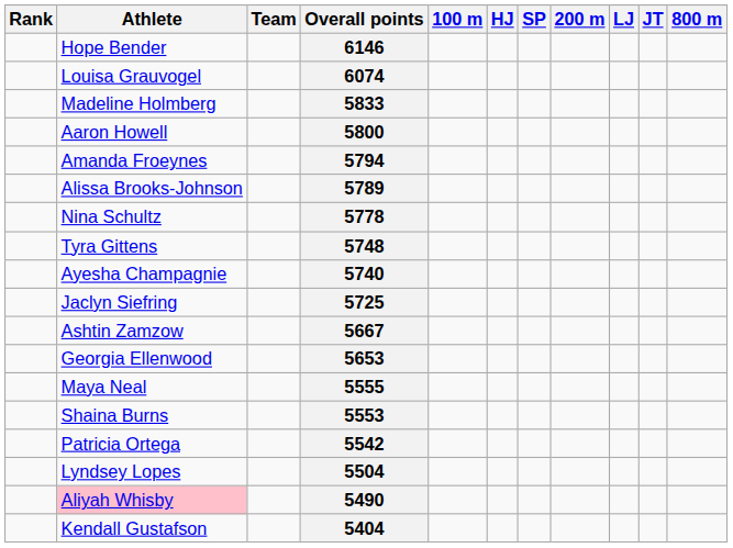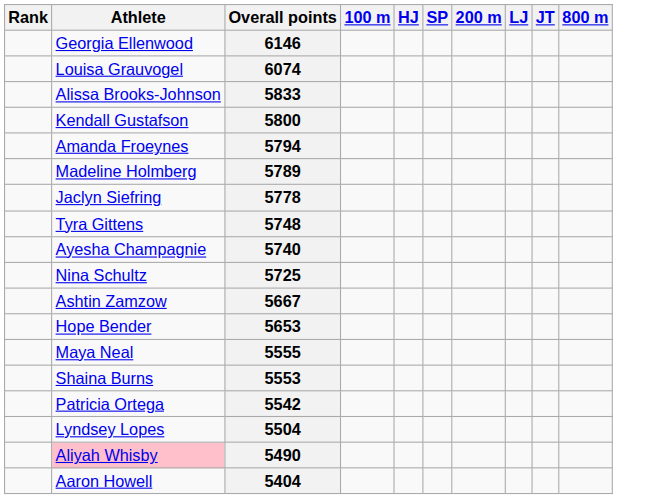 <table class="wikitable sortable" style="font-size:95%; text-align:center;">
 <tr>
 <th>Rank</th>
 <th>Athlete</th>
-<th>Team</th>
 <th>Overall points</th>
 <th><a href='#'>100 m</a></th>
 <th><a href='#'>HJ</a></th>
 <th><a href='#'>SP</a></th>
 <th><a href='#'>200 m</a></th>
 <th><a href='#'>LJ</a></th>
 <th><a href='#'>JT</a></th>
 <th><a href='#'>800 m</a></th>
 </tr>
 <tr>
 <td></td>
-<td align=left><a href='#'>Hope Bender</a></td>
-<td></td>
+<td align=left> <a href='#'>Georgia Ellenwood</a></td>
 <th>6146</th>
 <td></td>
 <td></td>
 <td></td>
 <td></td>
 <td></td>
 <td></td>
 <td></td>
 </tr>
 <tr>
 <td></td>
 <td align=left> <a href='#'>Louisa Grauvogel</a></td>
-<td></td>
 <th>6074</th>
 <td></td>
 <td></td>
 <td></td>
 <td></td>
 <td></td>
 <td></td>
 <td></td>
 </tr>
 <tr>
 <td></td>
-<td align=left><a href='#'>Madeline Holmberg</a></td>
-<td></td>
+<td align=left><a href='#'>Alissa Brooks-Johnson</a></td>
 <th>5833</th>
 <td></td>
 <td></td>
 <td></td>
 <td></td>
 <td></td>
 <td></td>
 <td></td>
 </tr>
 <tr>
 <td></td>
-<td align=left><a href='#'>Aaron Howell</a></td>
-<td></td>
+<td align=left><a href='#'>Kendall Gustafson</a></td>
 <th>5800</th>
 <td></td>
 <td></td>
 <td></td>
 <td></td>
 <td></td>
 <td></td>
 <td></td>
 </tr>
 <tr>
 <td></td>
 <td align=left><a href='#'>Amanda Froeynes</a></td>
-<td></td>
 <th>5794</th>
 <td></td>
 <td></td>
 <td></td>
 <td></td>
 <td></td>
 <td></td>
 <td></td>
 </tr>
 <tr>
 <td></td>
-<td align=left><a href='#'>Alissa Brooks-Johnson</a></td>
-<td></td>
+<td align=left><a href='#'>Madeline Holmberg</a></td>
 <th>5789</th>
 <td></td>
 <td></td>
 <td></td>
 <td></td>
 <td></td>
 <td></td>
 <td></td>
 </tr>
 <tr>
 <td></td>
-<td align=left> <a href='#'>Nina Schultz</a></td>
-<td></td>
+<td align=left><a href='#'>Jaclyn Siefring</a></td>
 <th>5778</th>
 <td></td>
 <td></td>
 <td></td>
 <td></td>
 <td></td>
 <td></td>
 <td></td>
 </tr>
 <tr>
 <td></td>
 <td align=left> <a href='#'>Tyra Gittens</a></td>
-<td></td>
 <th>5748</th>
 <td></td>
 <td></td>
 <td></td>
 <td></td>
 <td></td>
 <td></td>
 <td></td>
 </tr>
 <tr>
 <td></td>
 <td align=left> <a href='#'>Ayesha Champagnie</a></td>
-<td></td>
 <th>5740</th>
 <td></td>
 <td></td>
 <td></td>
 <td></td>
 <td></td>
 <td></td>
 <td></td>
 </tr>
 <tr>
 <td></td>
-<td align=left><a href='#'>Jaclyn Siefring</a></td>
-<td></td>
+<td align=left> <a href='#'>Nina Schultz</a></td>
 <th>5725</th>
 <td></td>
 <td></td>
 <td></td>
 <td></td>
 <td></td>
 <td></td>
 <td></td>
 </tr>
 <tr>
 <td></td>
 <td align=left><a href='#'>Ashtin Zamzow</a></td>
-<td></td>
 <th>5667</th>
 <td></td>
 <td></td>
 <td></td>
 <td></td>
 <td></td>
 <td></td>
 <td></td>
 </tr>
 <tr>
 <td></td>
-<td align=left> <a href='#'>Georgia Ellenwood</a></td>
-<td></td>
+<td align=left><a href='#'>Hope Bender</a></td>
 <th>5653</th>
 <td></td>
 <td></td>
 <td></td>
 <td></td>
 <td></td>
 <td></td>
 <td></td>
 </tr>
 <tr>
 <td></td>
 <td align=left> <a href='#'>Maya Neal</a></td>
-<td></td>
 <th>5555</th>
 <td></td>
 <td></td>
 <td></td>
 <td></td>
 <td></td>
 <td></td>
 <td></td>
 </tr>
 <tr>
 <td></td>
 <td align=left><a href='#'>Shaina Burns</a></td>
-<td></td>
 <th>5553</th>
 <td></td>
 <td></td>
 <td></td>
 <td></td>
 <td></td>
 <td></td>
 <td></td>
 </tr>
 <tr>
 <td></td>
 <td align=left> <a href='#'>Patricia Ortega</a></td>
-<td></td>
 <th>5542</th>
 <td></td>
 <td></td>
 <td></td>
 <td></td>
 <td></td>
 <td></td>
 <td></td>
 </tr>
 <tr>
 <td></td>
 <td align=left><a href='#'>Lyndsey Lopes</a></td>
-<td></td>
 <th>5504</th>
 <td></td>
 <td></td>
 <td></td>
 <td></td>
 <td></td>
 <td></td>
 <td></td>
 </tr>
 <tr>
 <td></td>
 <td align=left style="background: pink;"><a href='#'>Aliyah Whisby</a></td>
-<td></td>
 <th>5490</th>
 <td></td>
 <td></td>
 <td></td>
 <td></td>
 <td></td>
 <td></td>
 <td></td>
 </tr>
 <tr>
 <td></td>
-<td align=left><a href='#'>Kendall Gustafson</a></td>
-<td></td>
+<td align=left><a href='#'>Aaron Howell</a></td>
 <th>5404</th>
 <td></td>
 <td></td>
 <td></td>
 <td></td>
 <td></td>
 <td></td>
 <td></td>
 </tr>
 </table>
